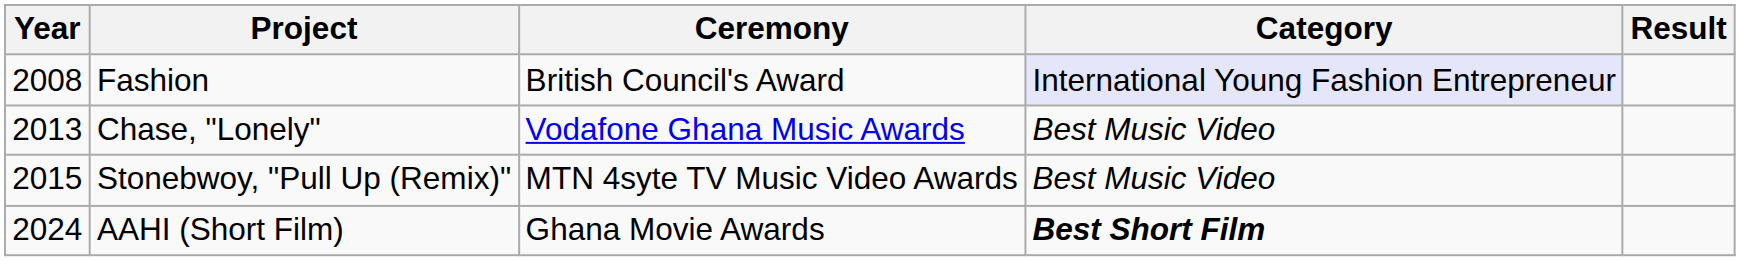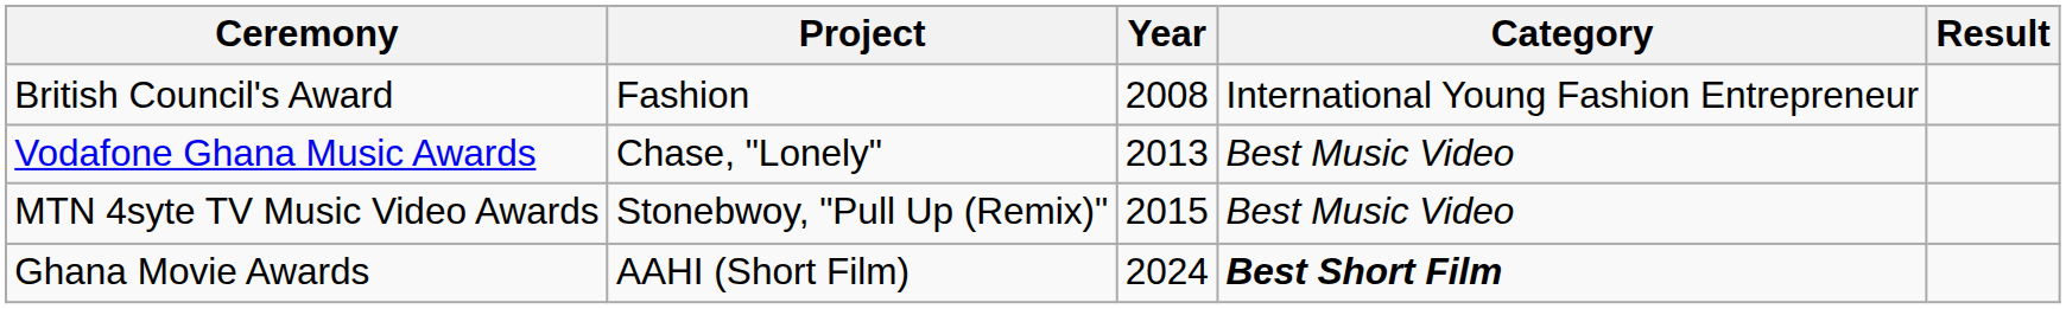 <table class="wikitable">
 <tr>
+<th>Ceremony</th>
+<th>Project</th>
 <th>Year</th>
-<th>Project</th>
-<th>Ceremony</th>
 <th>Category</th>
 <th>Result</th>
 </tr>
 <tr>
+<td>British Council's Award</td>
+<td>Fashion</td>
 <td>2008</td>
-<td>Fashion</td>
-<td>British Council's Award</td>
-<td style="background: lavender;">International Young Fashion Entrepreneur</td>
+<td>International Young Fashion Entrepreneur</td>
 <td></td>
 </tr>
 <tr>
+<td rowspan="1"><a href='#'>Vodafone Ghana Music Awards</a></td>
+<td rowspan="1">Chase, "Lonely"</td>
 <td rowspan="1">2013</td>
-<td rowspan="1">Chase, "Lonely"</td>
-<td rowspan="1"><a href='#'>Vodafone Ghana Music Awards</a></td>
 <td><em>Best Music Video </em> </td>
 <td></td>
 </tr>
 <tr>
+<td rowspan="1">MTN 4syte TV Music Video Awards</td>
+<td rowspan="1">Stonebwoy, "Pull Up (Remix)"</td>
 <td rowspan="1">2015</td>
-<td rowspan="1">Stonebwoy, "Pull Up (Remix)"</td>
-<td rowspan="1">MTN 4syte TV Music Video Awards</td>
 <td><em>Best Music Video </em></td>
 <td></td>
 </tr>
 <tr>
+<td rowspan="1">Ghana Movie Awards</td>
+<td rowspan="1">AAHI (Short Film)</td>
 <td rowspan="1">2024</td>
-<td rowspan="1">AAHI (Short Film)</td>
-<td rowspan="1">Ghana Movie Awards</td>
 <td><strong><em>Best Short Film </em></strong></td>
 <td></td>
 </tr>
 </table>
